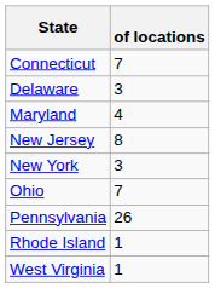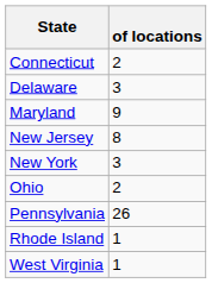 <table class="wikitable sortable" align="right">
 <tr>
 <th>State</th>
 <th><br>of locations</th>
 </tr>
 <tr>
 <td><a href='#'>Connecticut</a></td>
-<td>7</td>
+<td>2</td>
 </tr>
 <tr>
 <td><a href='#'>Delaware</a></td>
 <td>3</td>
 </tr>
 <tr>
 <td><a href='#'>Maryland</a></td>
-<td>4</td>
+<td>9</td>
 </tr>
 <tr>
 <td><a href='#'>New Jersey</a></td>
 <td>8</td>
 </tr>
 <tr>
 <td><a href='#'>New York</a></td>
 <td>3</td>
 </tr>
 <tr>
 <td><a href='#'>Ohio</a></td>
-<td>7</td>
+<td>2</td>
 </tr>
 <tr>
 <td><a href='#'>Pennsylvania</a></td>
 <td>26</td>
 </tr>
 <tr>
 <td><a href='#'>Rhode Island</a></td>
 <td>1</td>
 </tr>
 <tr>
 <td><a href='#'>West Virginia</a></td>
 <td>1</td>
 </tr>
 </table>
